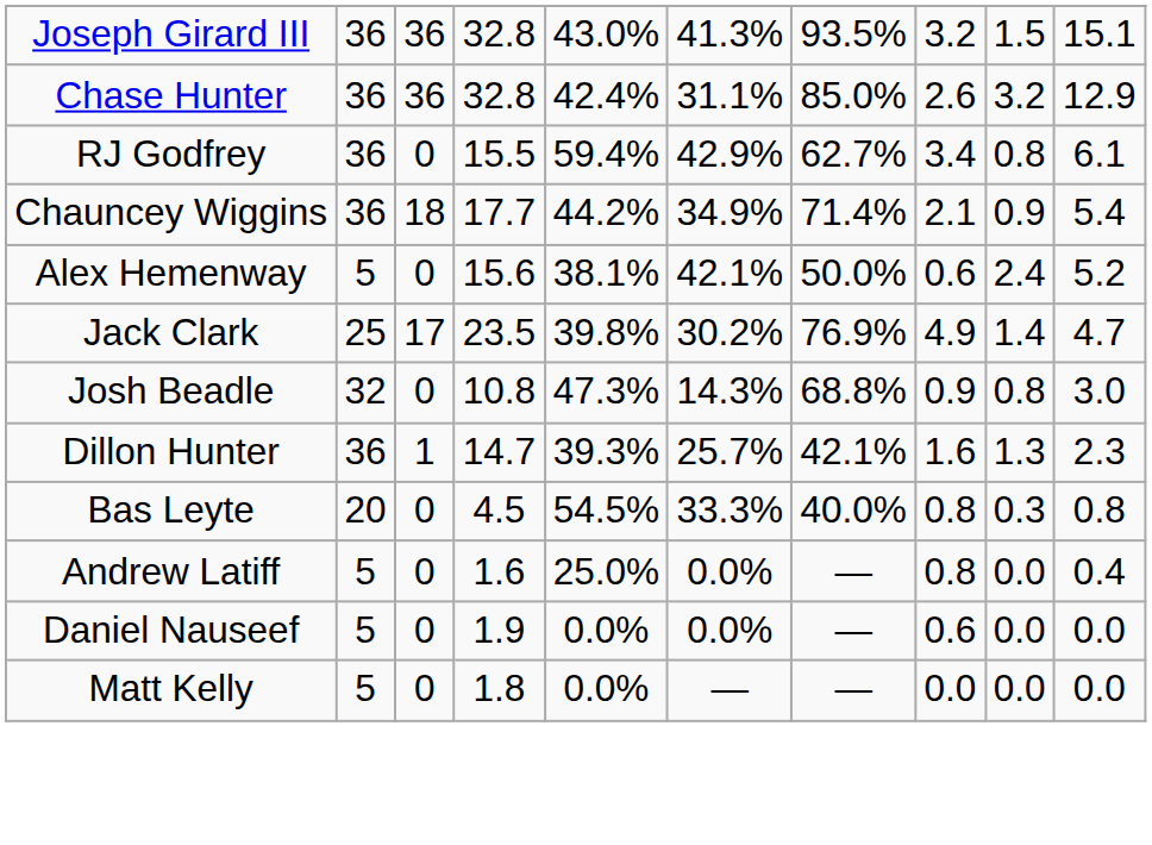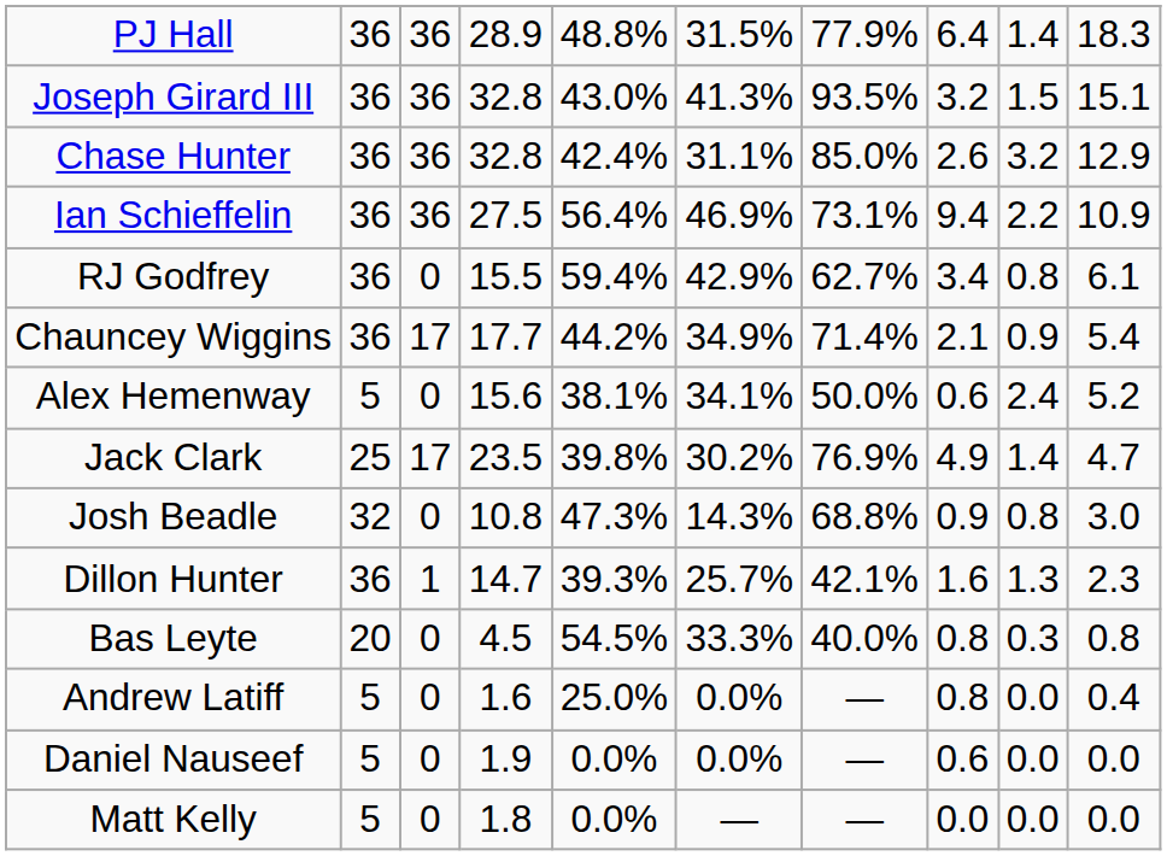 <table class="wikitable sortable" style="text-align:center">
 <tr>
+</tr>
+<tr>
+<td><a href='#'>PJ Hall</a></td>
+<td>36</td>
+<td>36</td>
+<td>28.9</td>
+<td>48.8%</td>
+<td>31.5%</td>
+<td>77.9%</td>
+<td>6.4</td>
+<td>1.4</td>
+<td>18.3</td>
 </tr>
 <tr>
 <td><a href='#'>Joseph Girard III</a></td>
 <td>36</td>
 <td>36</td>
 <td>32.8</td>
 <td>43.0%</td>
 <td>41.3%</td>
 <td>93.5%</td>
 <td>3.2</td>
 <td>1.5</td>
 <td>15.1</td>
 </tr>
 <tr>
 <td><a href='#'>Chase Hunter</a></td>
 <td>36</td>
 <td>36</td>
 <td>32.8</td>
 <td>42.4%</td>
 <td>31.1%</td>
 <td>85.0%</td>
 <td>2.6</td>
 <td>3.2</td>
 <td>12.9</td>
 </tr>
 <tr>
+<td><a href='#'>Ian Schieffelin</a></td>
+<td>36</td>
+<td>36</td>
+<td>27.5</td>
+<td>56.4%</td>
+<td>46.9%</td>
+<td>73.1%</td>
+<td>9.4</td>
+<td>2.2</td>
+<td>10.9</td>
+</tr>
+<tr>
 <td>RJ Godfrey</td>
 <td>36</td>
 <td>0</td>
 <td>15.5</td>
 <td>59.4%</td>
 <td>42.9%</td>
 <td>62.7%</td>
 <td>3.4</td>
 <td>0.8</td>
 <td>6.1</td>
 </tr>
 <tr>
 <td>Chauncey Wiggins</td>
 <td>36</td>
-<td>18</td>
+<td>17</td>
 <td>17.7</td>
 <td>44.2%</td>
 <td>34.9%</td>
 <td>71.4%</td>
 <td>2.1</td>
 <td>0.9</td>
 <td>5.4</td>
 </tr>
 <tr>
 <td>Alex Hemenway</td>
 <td>5</td>
 <td>0</td>
 <td>15.6</td>
 <td>38.1%</td>
-<td>42.1%</td>
+<td>34.1%</td>
 <td>50.0%</td>
 <td>0.6</td>
 <td>2.4</td>
 <td>5.2</td>
 </tr>
 <tr>
 <td>Jack Clark</td>
 <td>25</td>
 <td>17</td>
 <td>23.5</td>
 <td>39.8%</td>
 <td>30.2%</td>
 <td>76.9%</td>
 <td>4.9</td>
 <td>1.4</td>
 <td>4.7</td>
 </tr>
 <tr>
 <td>Josh Beadle</td>
 <td>32</td>
 <td>0</td>
 <td>10.8</td>
 <td>47.3%</td>
 <td>14.3%</td>
 <td>68.8%</td>
 <td>0.9</td>
 <td>0.8</td>
 <td>3.0</td>
 </tr>
 <tr>
 <td>Dillon Hunter</td>
 <td>36</td>
 <td>1</td>
 <td>14.7</td>
 <td>39.3%</td>
 <td>25.7%</td>
 <td>42.1%</td>
 <td>1.6</td>
 <td>1.3</td>
 <td>2.3</td>
 </tr>
 <tr>
 <td>Bas Leyte</td>
 <td>20</td>
 <td>0</td>
 <td>4.5</td>
 <td>54.5%</td>
 <td>33.3%</td>
 <td>40.0%</td>
 <td>0.8</td>
 <td>0.3</td>
 <td>0.8</td>
 </tr>
 <tr>
 <td>Andrew Latiff</td>
 <td>5</td>
 <td>0</td>
 <td>1.6</td>
 <td>25.0%</td>
 <td>0.0%</td>
 <td>—</td>
 <td>0.8</td>
 <td>0.0</td>
 <td>0.4</td>
 </tr>
 <tr>
 <td>Daniel Nauseef</td>
 <td>5</td>
 <td>0</td>
 <td>1.9</td>
 <td>0.0%</td>
 <td>0.0%</td>
 <td>—</td>
 <td>0.6</td>
 <td>0.0</td>
 <td>0.0</td>
 </tr>
 <tr>
 <td>Matt Kelly</td>
 <td>5</td>
 <td>0</td>
 <td>1.8</td>
 <td>0.0%</td>
 <td>—</td>
 <td>—</td>
 <td>0.0</td>
 <td>0.0</td>
 <td>0.0</td>
 </tr>
 </table>
